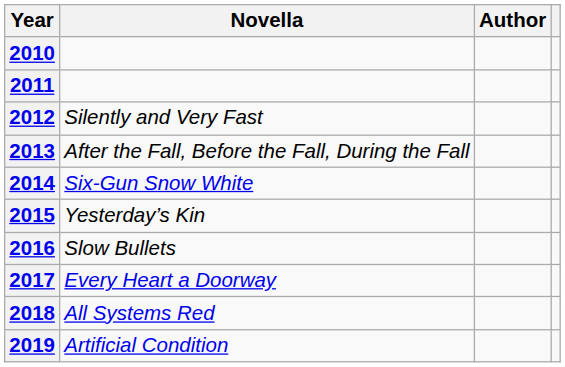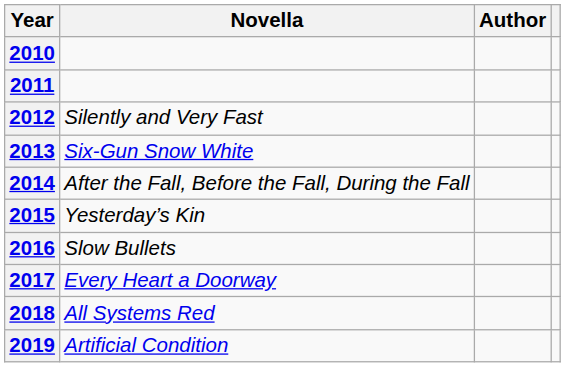 <table class="wikitable sortable">
 <tr>
 <th scope="col">Year</th>
 <th scope="col">Novella</th>
 <th scope="col">Author</th>
 <th scope=col class="unsortable"></th>
 </tr>
 <tr>
 <th scope="row"><a href='#'>2010</a></th>
 <td></td>
 <td></td>
 <td></td>
 </tr>
 <tr>
 <th scope="row"><a href='#'>2011</a></th>
 <td></td>
 <td></td>
 <td></td>
 </tr>
 <tr>
 <th scope="row"><a href='#'>2012</a></th>
 <td><em>Silently and Very Fast</em></td>
 <td></td>
 <td></td>
 </tr>
 <tr>
 <th scope="row"><a href='#'>2013</a></th>
-<td><em>After the Fall, Before the Fall, During the Fall</em></td>
+<td><em><a href='#'>Six-Gun Snow White</a></em></td>
 <td></td>
 <td></td>
 </tr>
 <tr>
 <th scope="row"><a href='#'>2014</a></th>
-<td><em><a href='#'>Six-Gun Snow White</a></em></td>
+<td><em>After the Fall, Before the Fall, During the Fall</em></td>
 <td></td>
 <td></td>
 </tr>
 <tr>
 <th scope="row"><a href='#'>2015</a></th>
 <td><em>Yesterday’s Kin</em></td>
 <td></td>
 <td></td>
 </tr>
 <tr>
 <th scope="row"><a href='#'>2016</a></th>
 <td><em>Slow Bullets</em></td>
 <td></td>
 <td></td>
 </tr>
 <tr>
 <th scope="row"><a href='#'>2017</a></th>
 <td><em><a href='#'>Every Heart a Doorway</a></em></td>
 <td></td>
 <td></td>
 </tr>
 <tr>
 <th scope="row"><a href='#'>2018</a></th>
 <td><em><a href='#'>All Systems Red</a></em></td>
 <td></td>
 <td></td>
 </tr>
 <tr>
 <th scope="row"><a href='#'>2019</a></th>
 <td><em><a href='#'>Artificial Condition</a></em></td>
 <td></td>
 <td></td>
 </tr>
 </table>
